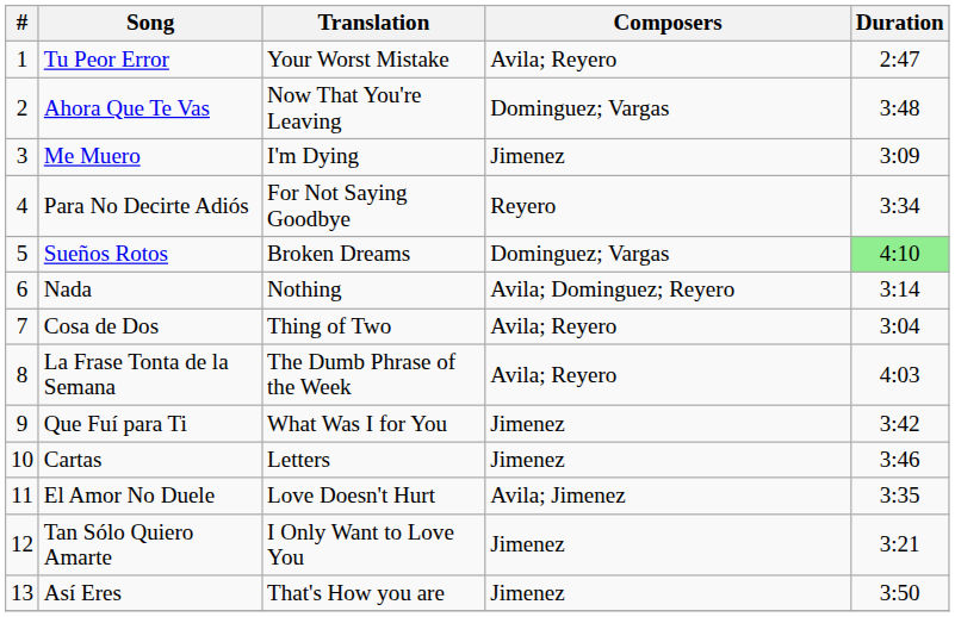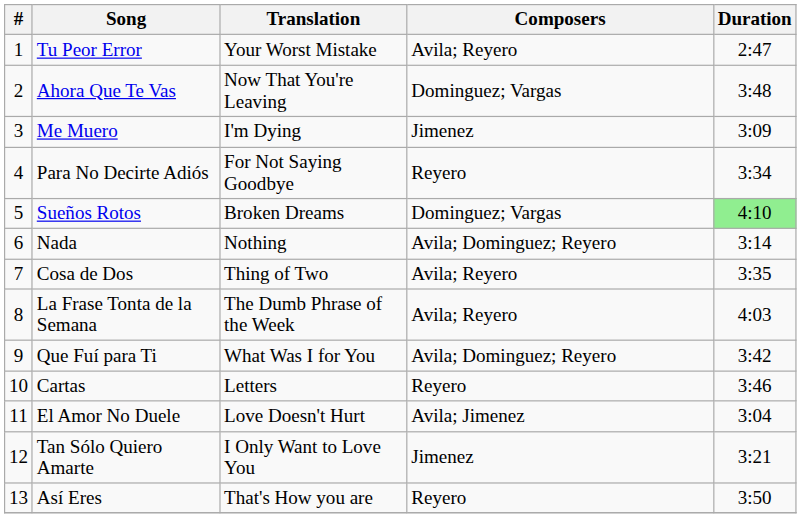 <table class="wikitable">
 <tr>
 <th align="center">#</th>
 <th width="150" align="center">Song</th>
 <th width="150" align="center">Translation</th>
 <th width="250" align="center">Composers</th>
 <th align="center">Duration</th>
 </tr>
 <tr>
 <td align="center">1</td>
 <td align="left"><a href='#'>Tu Peor Error</a></td>
 <td align="left">Your Worst Mistake</td>
 <td align="left">Avila; Reyero</td>
 <td align="center">2:47</td>
 </tr>
 <tr>
 <td align="center">2</td>
 <td align="left"><a href='#'>Ahora Que Te Vas</a></td>
 <td align="left">Now That You're Leaving</td>
 <td align="left">Dominguez; Vargas</td>
 <td align="center">3:48</td>
 </tr>
 <tr>
 <td align="center">3</td>
 <td align="left"><a href='#'>Me Muero</a></td>
 <td align="left">I'm Dying</td>
 <td align="left">Jimenez</td>
 <td align="center">3:09</td>
 </tr>
 <tr>
 <td align="center">4</td>
 <td align="left">Para No Decirte Adiós</td>
 <td align="left">For Not Saying Goodbye</td>
 <td align="left">Reyero</td>
 <td align="center">3:34</td>
 </tr>
 <tr>
 <td align="center">5</td>
 <td align="left"><a href='#'>Sueños Rotos</a></td>
 <td align="left">Broken Dreams</td>
 <td align="left">Dominguez; Vargas</td>
 <td align="center" style="background: lightgreen;">4:10</td>
 </tr>
 <tr>
 <td align="center">6</td>
 <td align="left">Nada</td>
 <td align="left">Nothing</td>
 <td align="left">Avila; Dominguez; Reyero</td>
 <td align="center">3:14</td>
 </tr>
 <tr>
 <td align="center">7</td>
 <td align="left">Cosa de Dos</td>
 <td align="left">Thing of Two</td>
 <td align="left">Avila; Reyero</td>
-<td align="center">3:04</td>
+<td align="center">3:35</td>
 </tr>
 <tr>
 <td align="center">8</td>
 <td align="left">La Frase Tonta de la Semana</td>
 <td align="left">The Dumb Phrase of the Week</td>
 <td align="left">Avila; Reyero</td>
 <td align="center">4:03</td>
 </tr>
 <tr>
 <td align="center">9</td>
 <td align="left">Que Fuí para Ti</td>
 <td align="left">What Was I for You</td>
-<td align="left">Jimenez</td>
+<td align="left">Avila; Dominguez; Reyero</td>
 <td align="center">3:42</td>
 </tr>
 <tr>
 <td align="center">10</td>
 <td align="left">Cartas</td>
 <td align="left">Letters</td>
-<td align="left">Jimenez</td>
+<td align="left">Reyero</td>
 <td align="center">3:46</td>
 </tr>
 <tr>
 <td align="center">11</td>
 <td align="left">El Amor No Duele</td>
 <td align="left">Love Doesn't Hurt</td>
 <td align="left">Avila; Jimenez</td>
-<td align="center">3:35</td>
+<td align="center">3:04</td>
 </tr>
 <tr>
 <td align="center">12</td>
 <td align="left">Tan Sólo Quiero Amarte</td>
 <td align="left">I Only Want to Love You</td>
 <td align="left">Jimenez</td>
 <td align="center">3:21</td>
 </tr>
 <tr>
 <td align="center">13</td>
 <td align="left">Así Eres</td>
 <td align="left">That's How you are</td>
-<td align="left">Jimenez</td>
+<td align="left">Reyero</td>
 <td align="center">3:50</td>
 </tr>
 <tr>
 </tr>
 </table>
